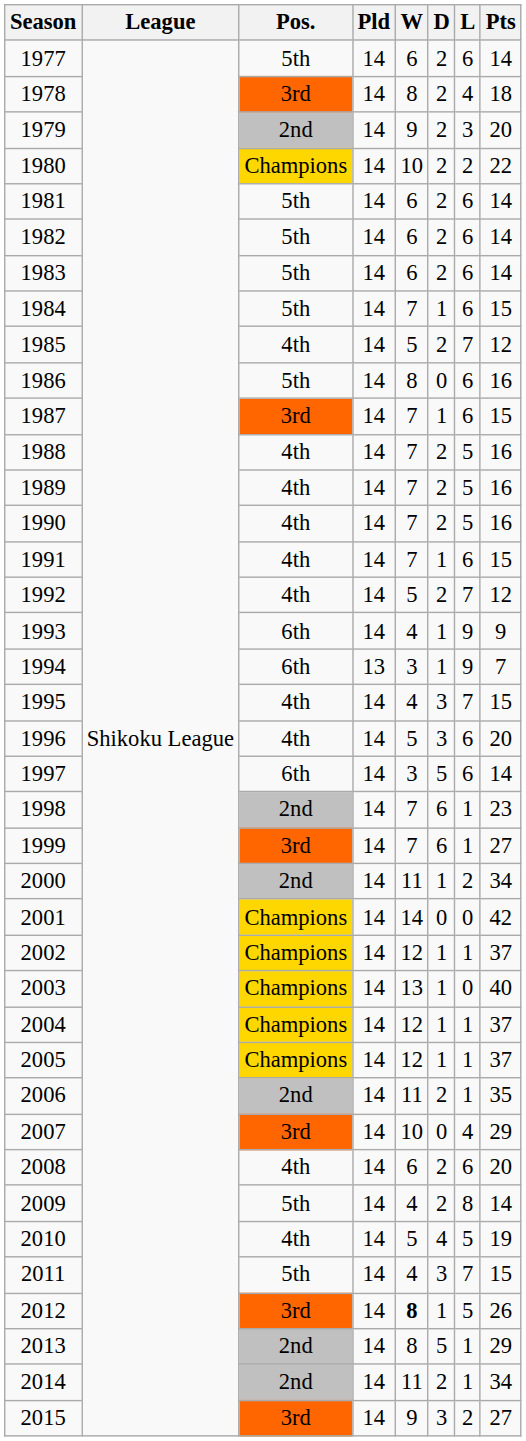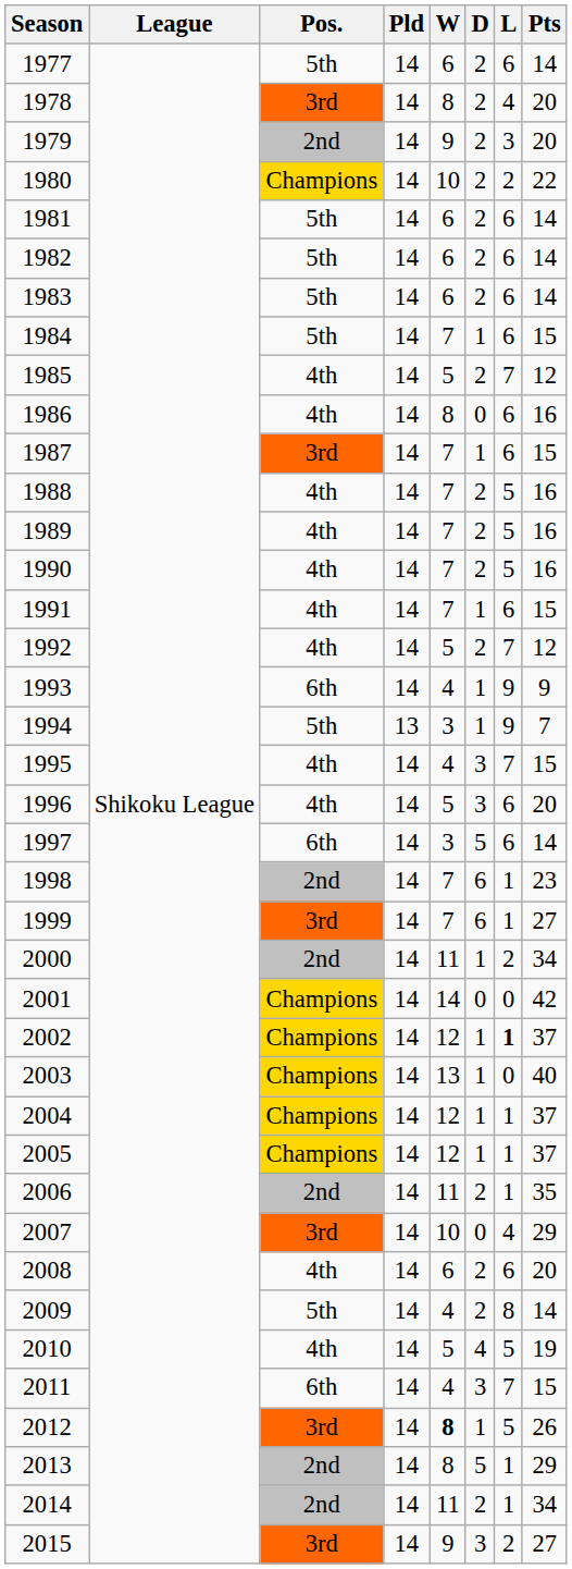 <table class="wikitable" style="text-align:center;">
 <tr>
 <th>Season</th>
 <th>League</th>
 <th>Pos.</th>
 <th>Pld</th>
 <th>W</th>
 <th>D</th>
 <th>L</th>
 <th>Pts</th>
 </tr>
 <tr>
 <td>1977</td>
 <td rowspan=39>Shikoku League</td>
 <td>5th</td>
 <td>14</td>
 <td>6</td>
 <td>2</td>
 <td>6</td>
 <td>14</td>
 </tr>
 <tr>
 <td>1978</td>
 <td bgcolor=ff6600>3rd</td>
 <td>14</td>
 <td>8</td>
 <td>2</td>
 <td>4</td>
-<td>18</td>
+<td>20</td>
 </tr>
 <tr>
 <td>1979</td>
 <td bgcolor=silver>2nd</td>
 <td>14</td>
 <td>9</td>
 <td>2</td>
 <td>3</td>
 <td>20</td>
 </tr>
 <tr>
 <td>1980</td>
 <td bgcolor=gold>Champions</td>
 <td>14</td>
 <td>10</td>
 <td>2</td>
 <td>2</td>
 <td>22</td>
 </tr>
 <tr>
 <td>1981</td>
 <td>5th</td>
 <td>14</td>
 <td>6</td>
 <td>2</td>
 <td>6</td>
 <td>14</td>
 </tr>
 <tr>
 <td>1982</td>
 <td>5th</td>
 <td>14</td>
 <td>6</td>
 <td>2</td>
 <td>6</td>
 <td>14</td>
 </tr>
 <tr>
 <td>1983</td>
 <td>5th</td>
 <td>14</td>
 <td>6</td>
 <td>2</td>
 <td>6</td>
 <td>14</td>
 </tr>
 <tr>
 <td>1984</td>
 <td>5th</td>
 <td>14</td>
 <td>7</td>
 <td>1</td>
 <td>6</td>
 <td>15</td>
 </tr>
 <tr>
 <td>1985</td>
 <td>4th</td>
 <td>14</td>
 <td>5</td>
 <td>2</td>
 <td>7</td>
 <td>12</td>
 </tr>
 <tr>
 <td>1986</td>
-<td>5th</td>
+<td>4th</td>
 <td>14</td>
 <td>8</td>
 <td>0</td>
 <td>6</td>
 <td>16</td>
 </tr>
 <tr>
 <td>1987</td>
 <td bgcolor=ff6600>3rd</td>
 <td>14</td>
 <td>7</td>
 <td>1</td>
 <td>6</td>
 <td>15</td>
 </tr>
 <tr>
 <td>1988</td>
 <td>4th</td>
 <td>14</td>
 <td>7</td>
 <td>2</td>
 <td>5</td>
 <td>16</td>
 </tr>
 <tr>
 <td>1989</td>
 <td>4th</td>
 <td>14</td>
 <td>7</td>
 <td>2</td>
 <td>5</td>
 <td>16</td>
 </tr>
 <tr>
 <td>1990</td>
 <td>4th</td>
 <td>14</td>
 <td>7</td>
 <td>2</td>
 <td>5</td>
 <td>16</td>
 </tr>
 <tr>
 <td>1991</td>
 <td>4th</td>
 <td>14</td>
 <td>7</td>
 <td>1</td>
 <td>6</td>
 <td>15</td>
 </tr>
 <tr>
 <td>1992</td>
 <td>4th</td>
 <td>14</td>
 <td>5</td>
 <td>2</td>
 <td>7</td>
 <td>12</td>
 </tr>
 <tr>
 <td>1993</td>
 <td>6th</td>
 <td>14</td>
 <td>4</td>
 <td>1</td>
 <td>9</td>
 <td>9</td>
 </tr>
 <tr>
 <td>1994</td>
-<td>6th</td>
+<td>5th</td>
 <td>13</td>
 <td>3</td>
 <td>1</td>
 <td>9</td>
 <td>7</td>
 </tr>
 <tr>
 <td>1995</td>
 <td>4th</td>
 <td>14</td>
 <td>4</td>
 <td>3</td>
 <td>7</td>
 <td>15</td>
 </tr>
 <tr>
 <td>1996</td>
 <td>4th</td>
 <td>14</td>
 <td>5</td>
 <td>3</td>
 <td>6</td>
 <td>20</td>
 </tr>
 <tr>
 <td>1997</td>
 <td>6th</td>
 <td>14</td>
 <td>3</td>
 <td>5</td>
 <td>6</td>
 <td>14</td>
 </tr>
 <tr>
 <td>1998</td>
 <td bgcolor=silver>2nd</td>
 <td>14</td>
 <td>7</td>
 <td>6</td>
 <td>1</td>
 <td>23</td>
 </tr>
 <tr>
 <td>1999</td>
 <td bgcolor=ff6600>3rd</td>
 <td>14</td>
 <td>7</td>
 <td>6</td>
 <td>1</td>
 <td>27</td>
 </tr>
 <tr>
 <td>2000</td>
 <td bgcolor=silver>2nd</td>
 <td>14</td>
 <td>11</td>
 <td>1</td>
 <td>2</td>
 <td>34</td>
 </tr>
 <tr>
 <td>2001</td>
 <td bgcolor=gold>Champions</td>
 <td>14</td>
 <td>14</td>
 <td>0</td>
 <td>0</td>
 <td>42</td>
 </tr>
 <tr>
 <td>2002</td>
 <td bgcolor=gold>Champions</td>
 <td>14</td>
 <td>12</td>
 <td>1</td>
-<td>1</td>
+<td><strong>1</strong></td>
 <td>37</td>
 </tr>
 <tr>
 <td>2003</td>
 <td bgcolor=gold>Champions</td>
 <td>14</td>
 <td>13</td>
 <td>1</td>
 <td>0</td>
 <td>40</td>
 </tr>
 <tr>
 <td>2004</td>
 <td bgcolor=gold>Champions</td>
 <td>14</td>
 <td>12</td>
 <td>1</td>
 <td>1</td>
 <td>37</td>
 </tr>
 <tr>
 <td>2005</td>
 <td bgcolor=gold>Champions</td>
 <td>14</td>
 <td>12</td>
 <td>1</td>
 <td>1</td>
 <td>37</td>
 </tr>
 <tr>
 <td>2006</td>
 <td bgcolor=silver>2nd</td>
 <td>14</td>
 <td>11</td>
 <td>2</td>
 <td>1</td>
 <td>35</td>
 </tr>
 <tr>
 <td>2007</td>
 <td bgcolor=ff6600>3rd</td>
 <td>14</td>
 <td>10</td>
 <td>0</td>
 <td>4</td>
 <td>29</td>
 </tr>
 <tr>
 <td>2008</td>
 <td>4th</td>
 <td>14</td>
 <td>6</td>
 <td>2</td>
 <td>6</td>
 <td>20</td>
 </tr>
 <tr>
 <td>2009</td>
 <td>5th</td>
 <td>14</td>
 <td>4</td>
 <td>2</td>
 <td>8</td>
 <td>14</td>
 </tr>
 <tr>
 <td>2010</td>
 <td>4th</td>
 <td>14</td>
 <td>5</td>
 <td>4</td>
 <td>5</td>
 <td>19</td>
 </tr>
 <tr>
 <td>2011</td>
-<td>5th</td>
+<td>6th</td>
 <td>14</td>
 <td>4</td>
 <td>3</td>
 <td>7</td>
 <td>15</td>
 </tr>
 <tr>
 <td>2012</td>
 <td bgcolor=ff6600>3rd</td>
 <td>14</td>
 <td><strong>8</strong></td>
 <td>1</td>
 <td>5</td>
 <td>26</td>
 </tr>
 <tr>
 <td>2013</td>
 <td bgcolor=silver>2nd</td>
 <td>14</td>
 <td>8</td>
 <td>5</td>
 <td>1</td>
 <td>29</td>
 </tr>
 <tr>
 <td>2014</td>
 <td bgcolor=silver>2nd</td>
 <td>14</td>
 <td>11</td>
 <td>2</td>
 <td>1</td>
 <td>34</td>
 </tr>
 <tr>
 <td>2015</td>
 <td bgcolor=ff6600>3rd</td>
 <td>14</td>
 <td>9</td>
 <td>3</td>
 <td>2</td>
 <td>27</td>
 </tr>
 </table>
